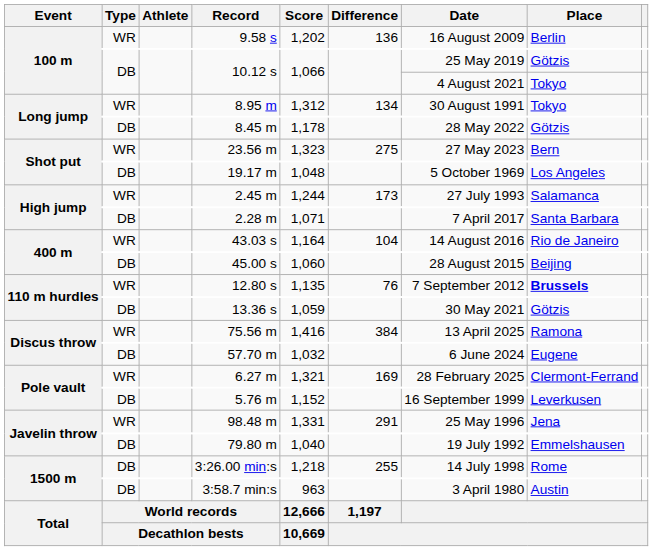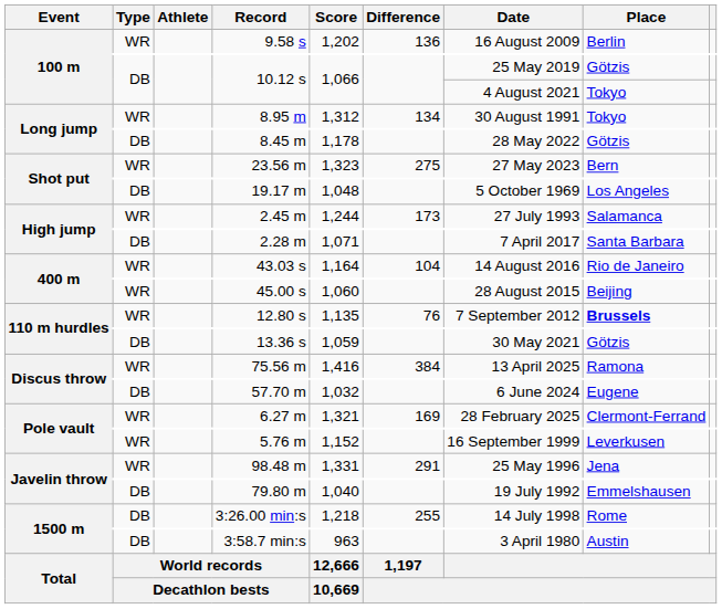 <table class="wikitable" style="font-size:97%; text-align:right">
 <tr>
 <th>Event</th>
 <th>Type</th>
 <th>Athlete</th>
 <th>Record</th>
 <th>Score</th>
 <th>Difference</th>
 <th>Date</th>
 <th>Place</th>
 <th></th>
 </tr>
 <tr>
 <th rowspan=3>100 m</th>
 <td>WR</td>
 <td align="left"></td>
 <td>9.58 <a href='#'>s</a></td>
 <td>1,202</td>
 <td>136</td>
 <td>16 August 2009</td>
 <td align=left><a href='#'>Berlin</a></td>
 <td></td>
 </tr>
 <tr style="border-top: 2px solid white;">
 <td rowspan=2>DB</td>
 <td rowspan=2 align="left"></td>
 <td rowspan=2>10.12 s</td>
 <td rowspan=2>1,066</td>
 <td rowspan=2></td>
 <td>25 May 2019</td>
 <td align=left><a href='#'>Götzis</a></td>
 <td></td>
 </tr>
 <tr>
 <td>4 August 2021</td>
 <td align=left><a href='#'>Tokyo</a></td>
 <td></td>
 </tr>
 <tr>
 <th rowspan=2>Long jump</th>
 <td>WR</td>
 <td align="left"></td>
 <td>8.95 <a href='#'>m</a></td>
 <td>1,312</td>
 <td>134</td>
 <td>30 August 1991</td>
 <td align=left><a href='#'>Tokyo</a></td>
 <td></td>
 </tr>
 <tr style="border-top: 2px solid white;">
 <td>DB</td>
 <td align="left"></td>
 <td>8.45 m</td>
 <td>1,178</td>
 <td></td>
 <td>28 May 2022</td>
 <td align=left><a href='#'>Götzis</a></td>
 <td></td>
 </tr>
 <tr>
 <th rowspan=2>Shot put</th>
 <td>WR</td>
 <td align="left"></td>
 <td>23.56 m</td>
 <td>1,323</td>
 <td>275</td>
 <td>27 May 2023</td>
 <td align=left><a href='#'>Bern</a></td>
 <td></td>
 </tr>
 <tr style="border-top: 2px solid white;">
 <td>DB</td>
 <td align="left"></td>
 <td>19.17 m</td>
 <td>1,048</td>
 <td></td>
 <td>5 October 1969</td>
 <td align=left><a href='#'>Los Angeles</a></td>
 <td></td>
 </tr>
 <tr>
 <th rowspan=2>High jump</th>
 <td>WR</td>
 <td align="left"></td>
 <td>2.45 m</td>
 <td>1,244</td>
 <td>173</td>
 <td>27 July 1993</td>
 <td align=left><a href='#'>Salamanca</a></td>
 <td></td>
 </tr>
 <tr style="border-top: 2px solid white;">
 <td>DB</td>
 <td align="left"></td>
 <td>2.28 m</td>
 <td>1,071</td>
 <td></td>
 <td>7 April 2017</td>
 <td align="left"><a href='#'>Santa Barbara</a></td>
 <td></td>
 </tr>
 <tr>
 <th rowspan=2>400 m</th>
 <td>WR</td>
 <td align="left"></td>
 <td>43.03 s</td>
 <td>1,164</td>
 <td>104</td>
 <td>14 August 2016</td>
 <td align=left><a href='#'>Rio de Janeiro</a></td>
 <td></td>
 </tr>
 <tr style="border-top: 2px solid white;">
-<td>DB</td>
+<td>WR</td>
 <td align="left"></td>
 <td>45.00 s</td>
 <td>1,060</td>
 <td></td>
 <td>28 August 2015</td>
 <td align=left><a href='#'>Beijing</a></td>
 <td></td>
 </tr>
 <tr>
 <th rowspan=2>110 m hurdles</th>
 <td>WR</td>
 <td align="left"></td>
 <td>12.80 s</td>
 <td>1,135</td>
 <td>76</td>
 <td>7 September 2012</td>
 <td align=left><strong><a href='#'>Brussels</a></strong></td>
 <td></td>
 </tr>
 <tr style="border-top: 2px solid white;">
 <td>DB</td>
 <td align="left"></td>
 <td>13.36 s</td>
 <td>1,059</td>
 <td></td>
 <td>30 May 2021</td>
 <td align=left><a href='#'>Götzis</a></td>
 <td></td>
 </tr>
 <tr>
 <th rowspan=2>Discus throw</th>
 <td>WR</td>
 <td align="left"></td>
 <td>75.56 m</td>
 <td>1,416</td>
 <td>384</td>
 <td>13 April 2025</td>
 <td align=left><a href='#'>Ramona</a></td>
 <td></td>
 </tr>
 <tr style="border-top: 2px solid white;">
 <td>DB</td>
 <td align="left"></td>
 <td>57.70 m</td>
 <td>1,032</td>
 <td></td>
 <td>6 June 2024</td>
 <td align=left><a href='#'>Eugene</a></td>
 <td></td>
 </tr>
 <tr>
 <th rowspan=2>Pole vault</th>
 <td>WR</td>
 <td align="left"></td>
 <td>6.27 m</td>
 <td>1,321</td>
 <td>169</td>
 <td>28 February 2025</td>
 <td align="left"><a href='#'>Clermont-Ferrand</a></td>
 <td></td>
 </tr>
 <tr style="border-top: 2px solid white;">
-<td>DB</td>
+<td>WR</td>
 <td align="left"></td>
 <td>5.76 m</td>
 <td>1,152</td>
 <td></td>
 <td>16 September 1999</td>
 <td align=left><a href='#'>Leverkusen</a></td>
 <td></td>
 </tr>
 <tr>
 <th rowspan=2>Javelin throw</th>
 <td>WR</td>
 <td align="left"></td>
 <td>98.48 m</td>
 <td>1,331</td>
 <td>291</td>
 <td>25 May 1996</td>
 <td align=left><a href='#'>Jena</a></td>
 <td></td>
 </tr>
 <tr style="border-top: 2px solid white;">
 <td>DB</td>
 <td align="left"></td>
 <td>79.80 m</td>
 <td>1,040</td>
 <td></td>
 <td>19 July 1992</td>
 <td align=left><a href='#'>Emmelshausen</a></td>
 <td></td>
 </tr>
 <tr>
 <th rowspan=2>1500 m</th>
 <td>DB</td>
 <td align="left"></td>
 <td>3:26.00 <a href='#'>min</a>:s</td>
 <td>1,218</td>
 <td>255</td>
 <td>14 July 1998</td>
 <td align=left><a href='#'>Rome</a></td>
 <td></td>
 </tr>
 <tr style="border-top: 2px solid white;">
 <td>DB</td>
 <td align="left"></td>
 <td>3:58.7 min:s</td>
 <td>963</td>
 <td></td>
 <td>3 April 1980</td>
 <td align=left><a href='#'>Austin</a></td>
 <td></td>
 </tr>
 <tr>
 <th rowspan=2>Total</th>
 <th colspan=3>World records</th>
 <th>12,666</th>
 <th>1,197</th>
 <th colspan="3"></th>
 </tr>
 <tr>
 <th colspan=3>Decathlon bests</th>
 <th>10,669</th>
 <th colspan="4"></th>
 </tr>
 </table>
